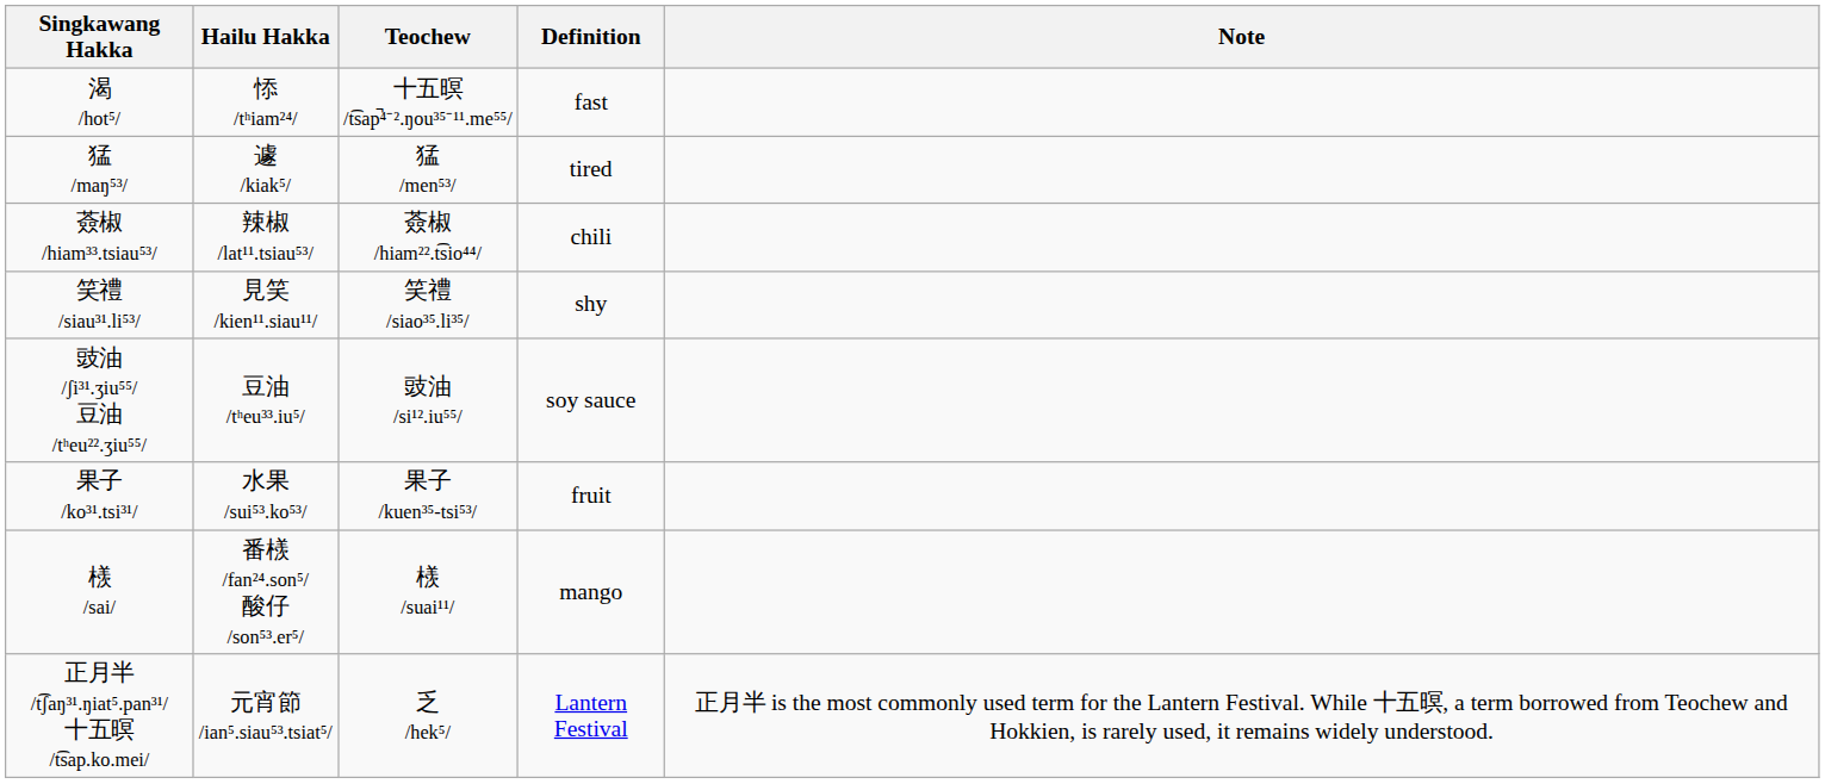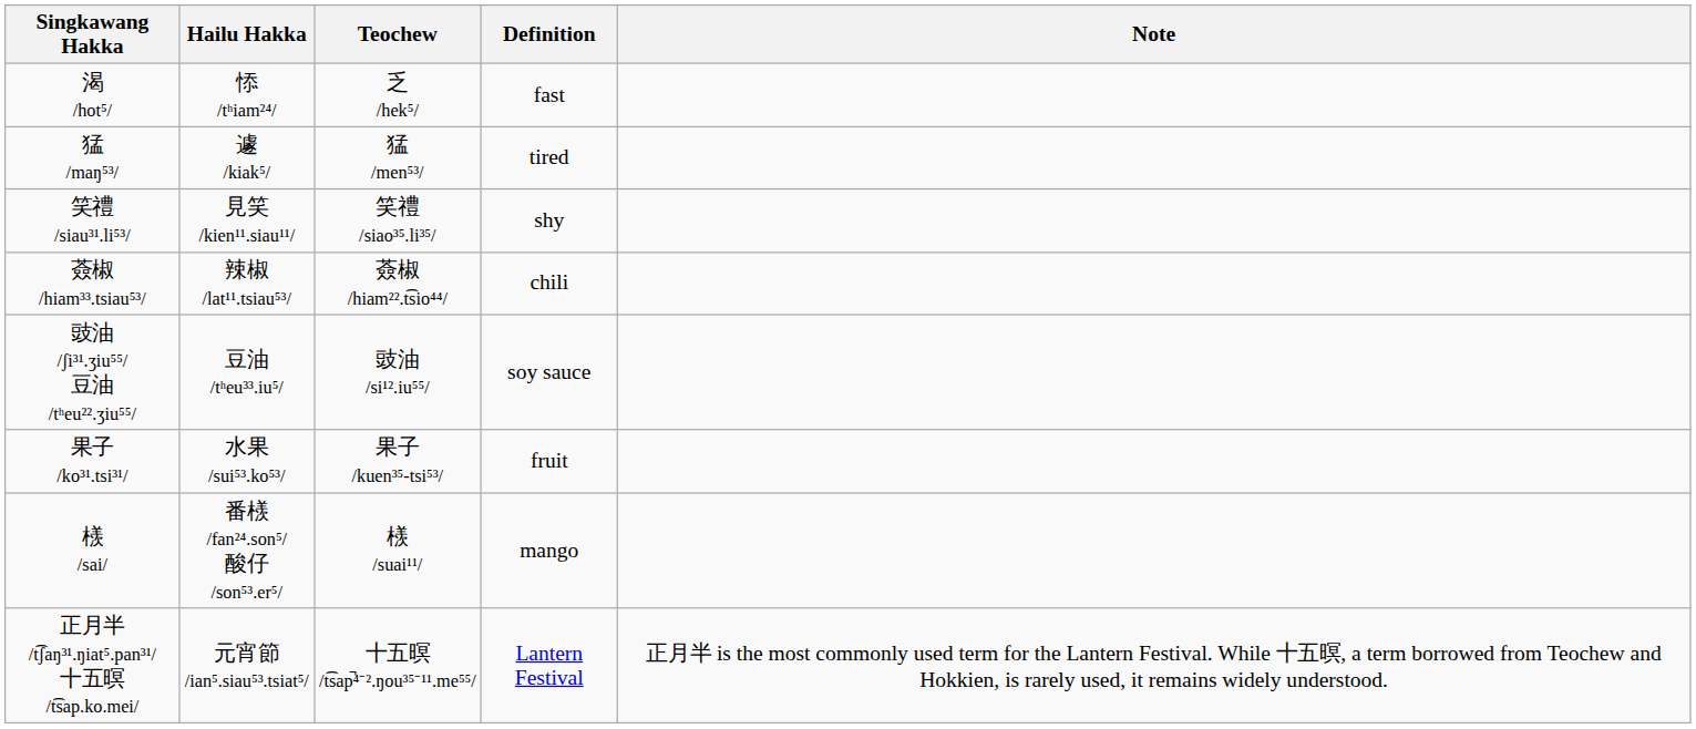 <table class="wikitable">
 <tr>
 <th>Singkawang Hakka</th>
 <th>Hailu Hakka</th>
 <th>Teochew</th>
 <th>Definition</th>
 <th>Note</th>
 </tr>
 <tr align="center">
 <td>渴<br><small>/hot⁵/</small></td>
 <td>悿<br><small>/tʰiam²⁴/</small></td>
-<td>十五暝<br><small>/t͡sap̚⁴⁻².ŋou³⁵⁻¹¹.me⁵⁵/</small></td>
+<td>乏<br><small>/hek⁵/</small></td>
 <td>fast</td>
 <td></td>
 </tr>
 <tr align="center">
 <td>猛<br><small>/maŋ⁵³/</small></td>
 <td>遽<br><small>/kiak⁵/</small></td>
 <td>猛<br><small>/men⁵³/</small></td>
 <td>tired</td>
 <td></td>
 </tr>
 <tr align="center">
+<td>笑禮<br><small>/siau³¹.li⁵³/</small></td>
+<td>見笑<br><small>/kien¹¹.siau¹¹/</small></td>
+<td>笑禮<br><small>/siao³⁵.li³⁵/</small></td>
+<td>shy</td>
+<td></td>
+</tr>
+<tr align="center">
 <td>薟椒<br><small>/hiam³³.tsiau⁵³/</small></td>
 <td>辣椒<br><small>/lat¹¹.tsiau⁵³/</small></td>
 <td>薟椒<br><small>/hiam²².t͡sio⁴⁴/</small></td>
 <td>chili</td>
-<td></td>
-</tr>
-<tr align="center">
-<td>笑禮<br><small>/siau³¹.li⁵³/</small></td>
-<td>見笑<br><small>/kien¹¹.siau¹¹/</small></td>
-<td>笑禮<br><small>/siao³⁵.li³⁵/</small></td>
-<td>shy</td>
 <td></td>
 </tr>
 <tr align="center">
 <td>豉油<br><small>/ʃi³¹.ʒiu⁵⁵/</small><br>豆油<br><small>/tʰeu²².ʒiu⁵⁵/</small></td>
 <td>豆油<br><small>/tʰeu³³.iu⁵/</small></td>
 <td>豉油<br><small>/si¹².iu⁵⁵/</small></td>
 <td>soy sauce</td>
 <td></td>
 </tr>
 <tr align="center">
 <td>果子<br><small>/ko³¹.tsi³¹/</small></td>
 <td>水果<br><small>/sui⁵³.ko⁵³/</small></td>
 <td>果子<br><small>/kuen³⁵-tsi⁵³/</small></td>
 <td>fruit</td>
 <td></td>
 </tr>
 <tr align="center">
 <td>檨<br><small>/sai/</small></td>
 <td>番檨<br><small>/fan²⁴.son⁵/</small><br>酸仔<br><small>/son⁵³.er⁵/</small></td>
 <td>檨<br><small>/suai¹¹/</small></td>
 <td>mango</td>
 <td></td>
 </tr>
 <tr align="center">
 <td>正月半<br><small>/t͡ʃaŋ³¹.ŋiat⁵.pan³¹/</small><br>十五暝<br><small>/t͡sap.ko.mei/</small></td>
 <td>元宵節<br><small>/ian⁵.siau⁵³.tsiat⁵/</small></td>
-<td>乏<br><small>/hek⁵/</small></td>
+<td>十五暝<br><small>/t͡sap̚⁴⁻².ŋou³⁵⁻¹¹.me⁵⁵/</small></td>
 <td><a href='#'>Lantern Festival</a></td>
 <td>正月半 is the most commonly used term for the Lantern Festival. While 十五暝, a term borrowed from Teochew and Hokkien, is rarely used, it remains widely understood.</td>
 </tr>
 </table>
